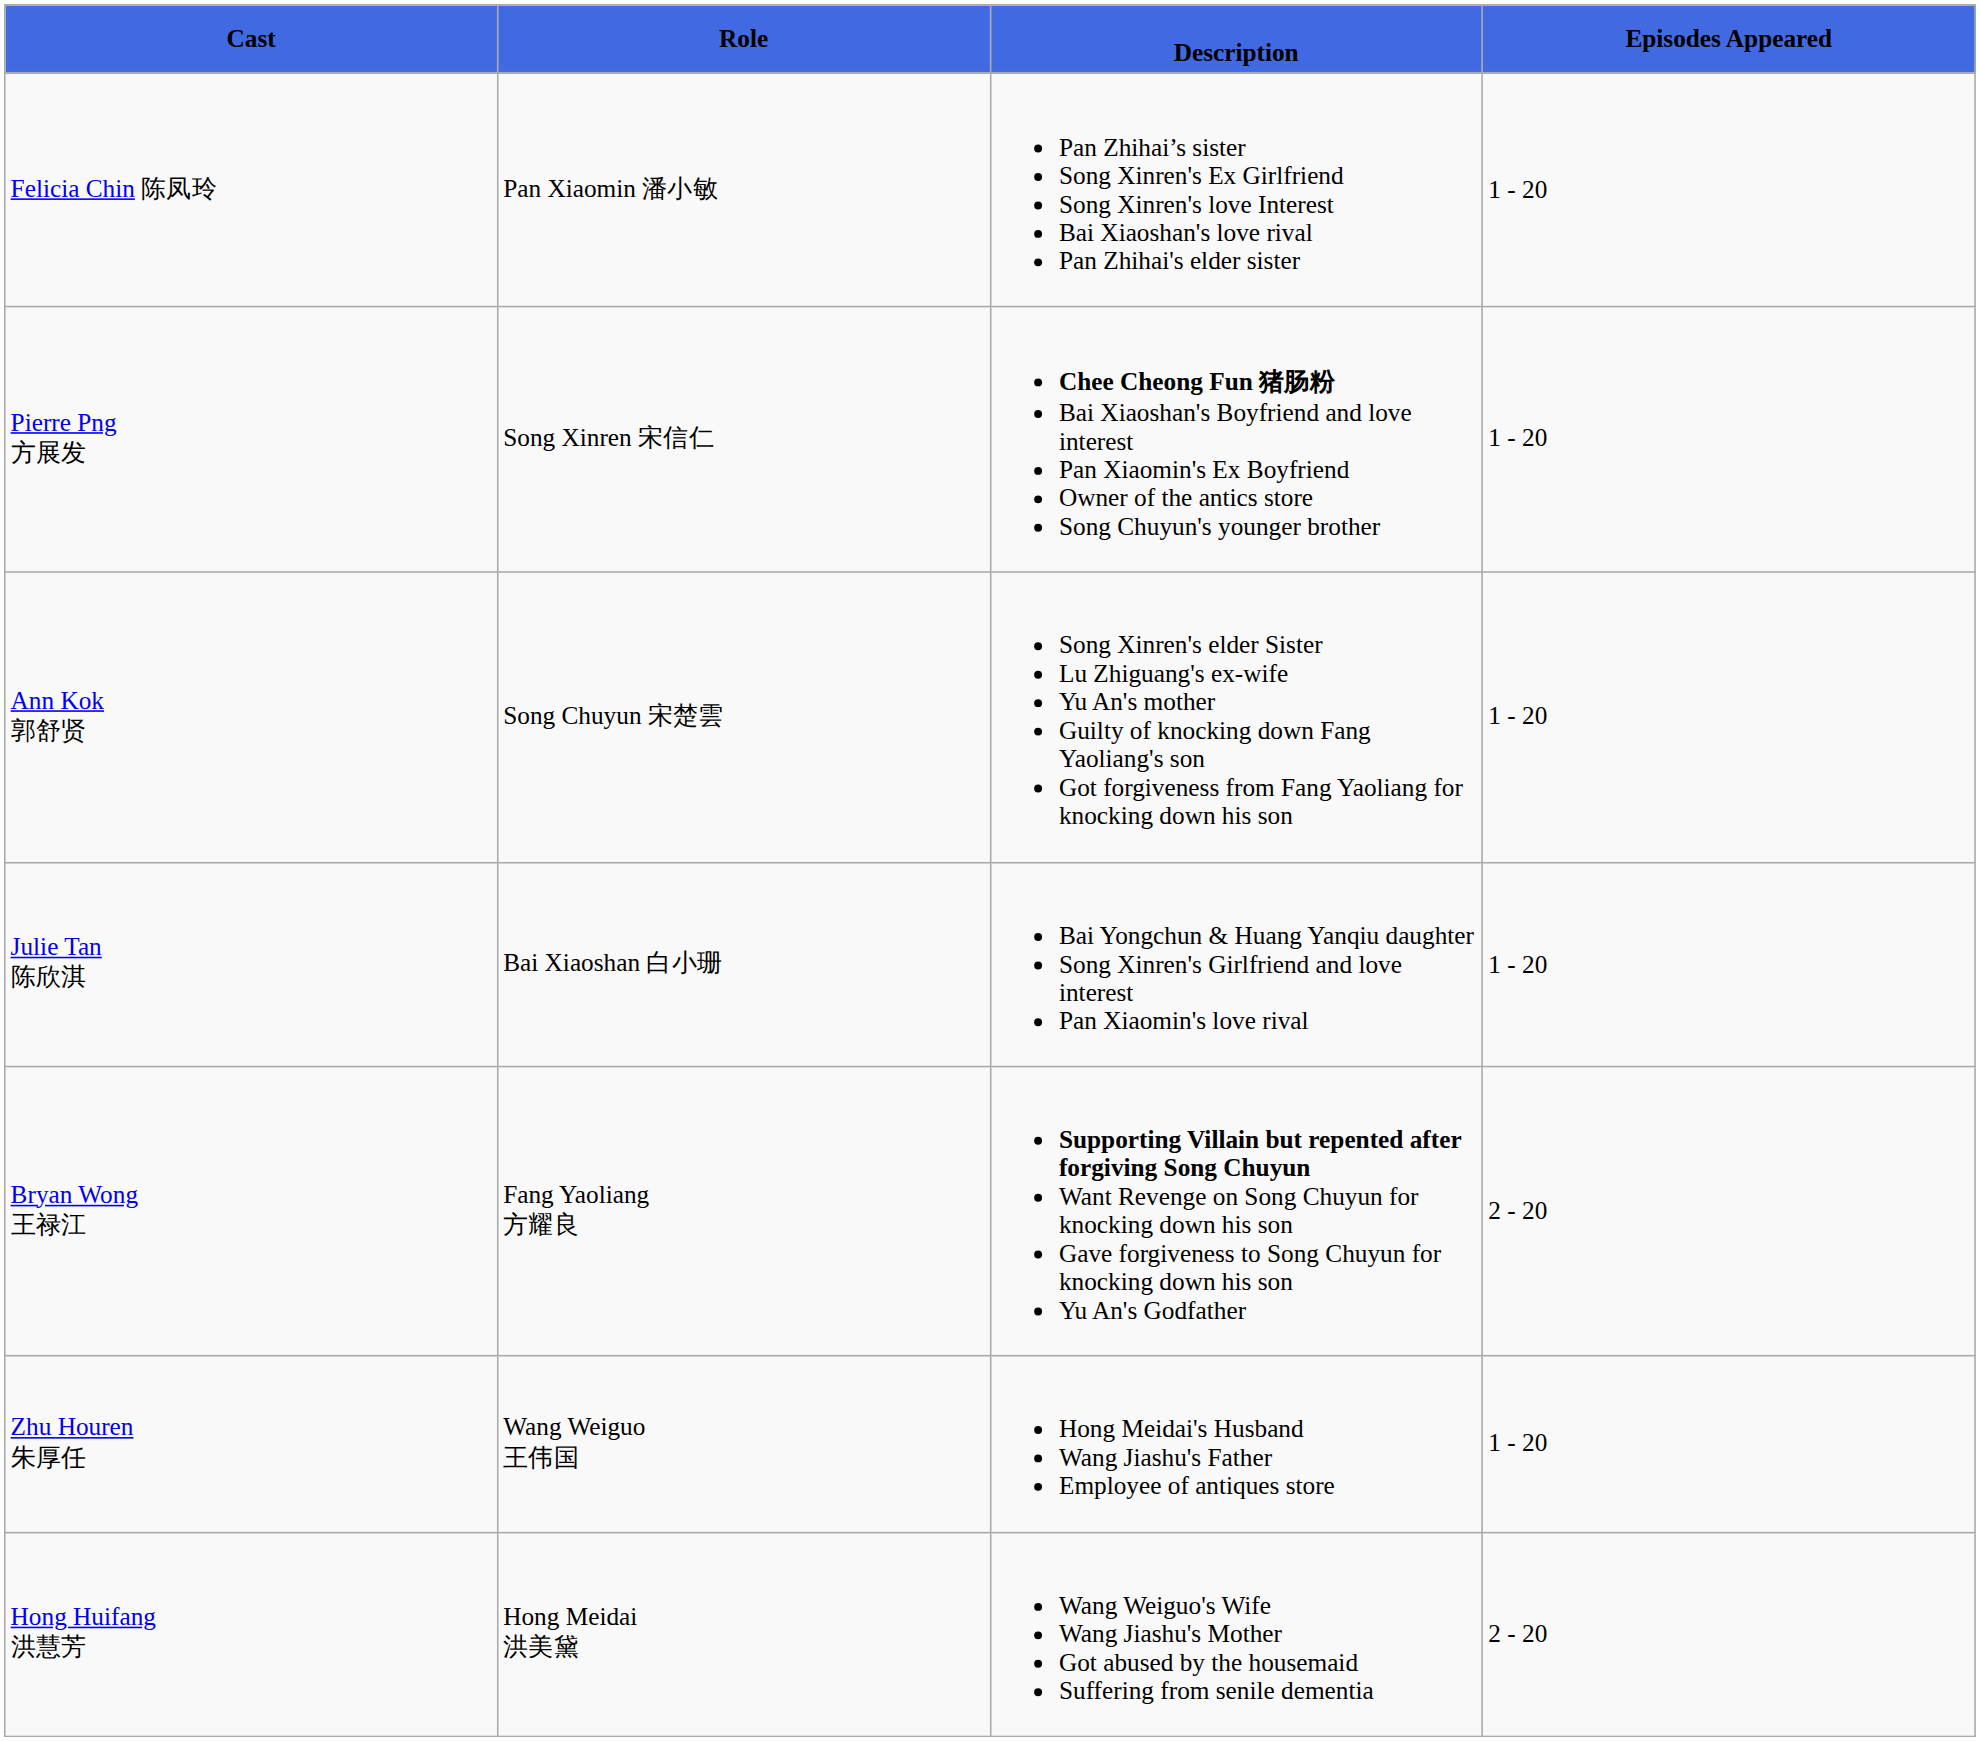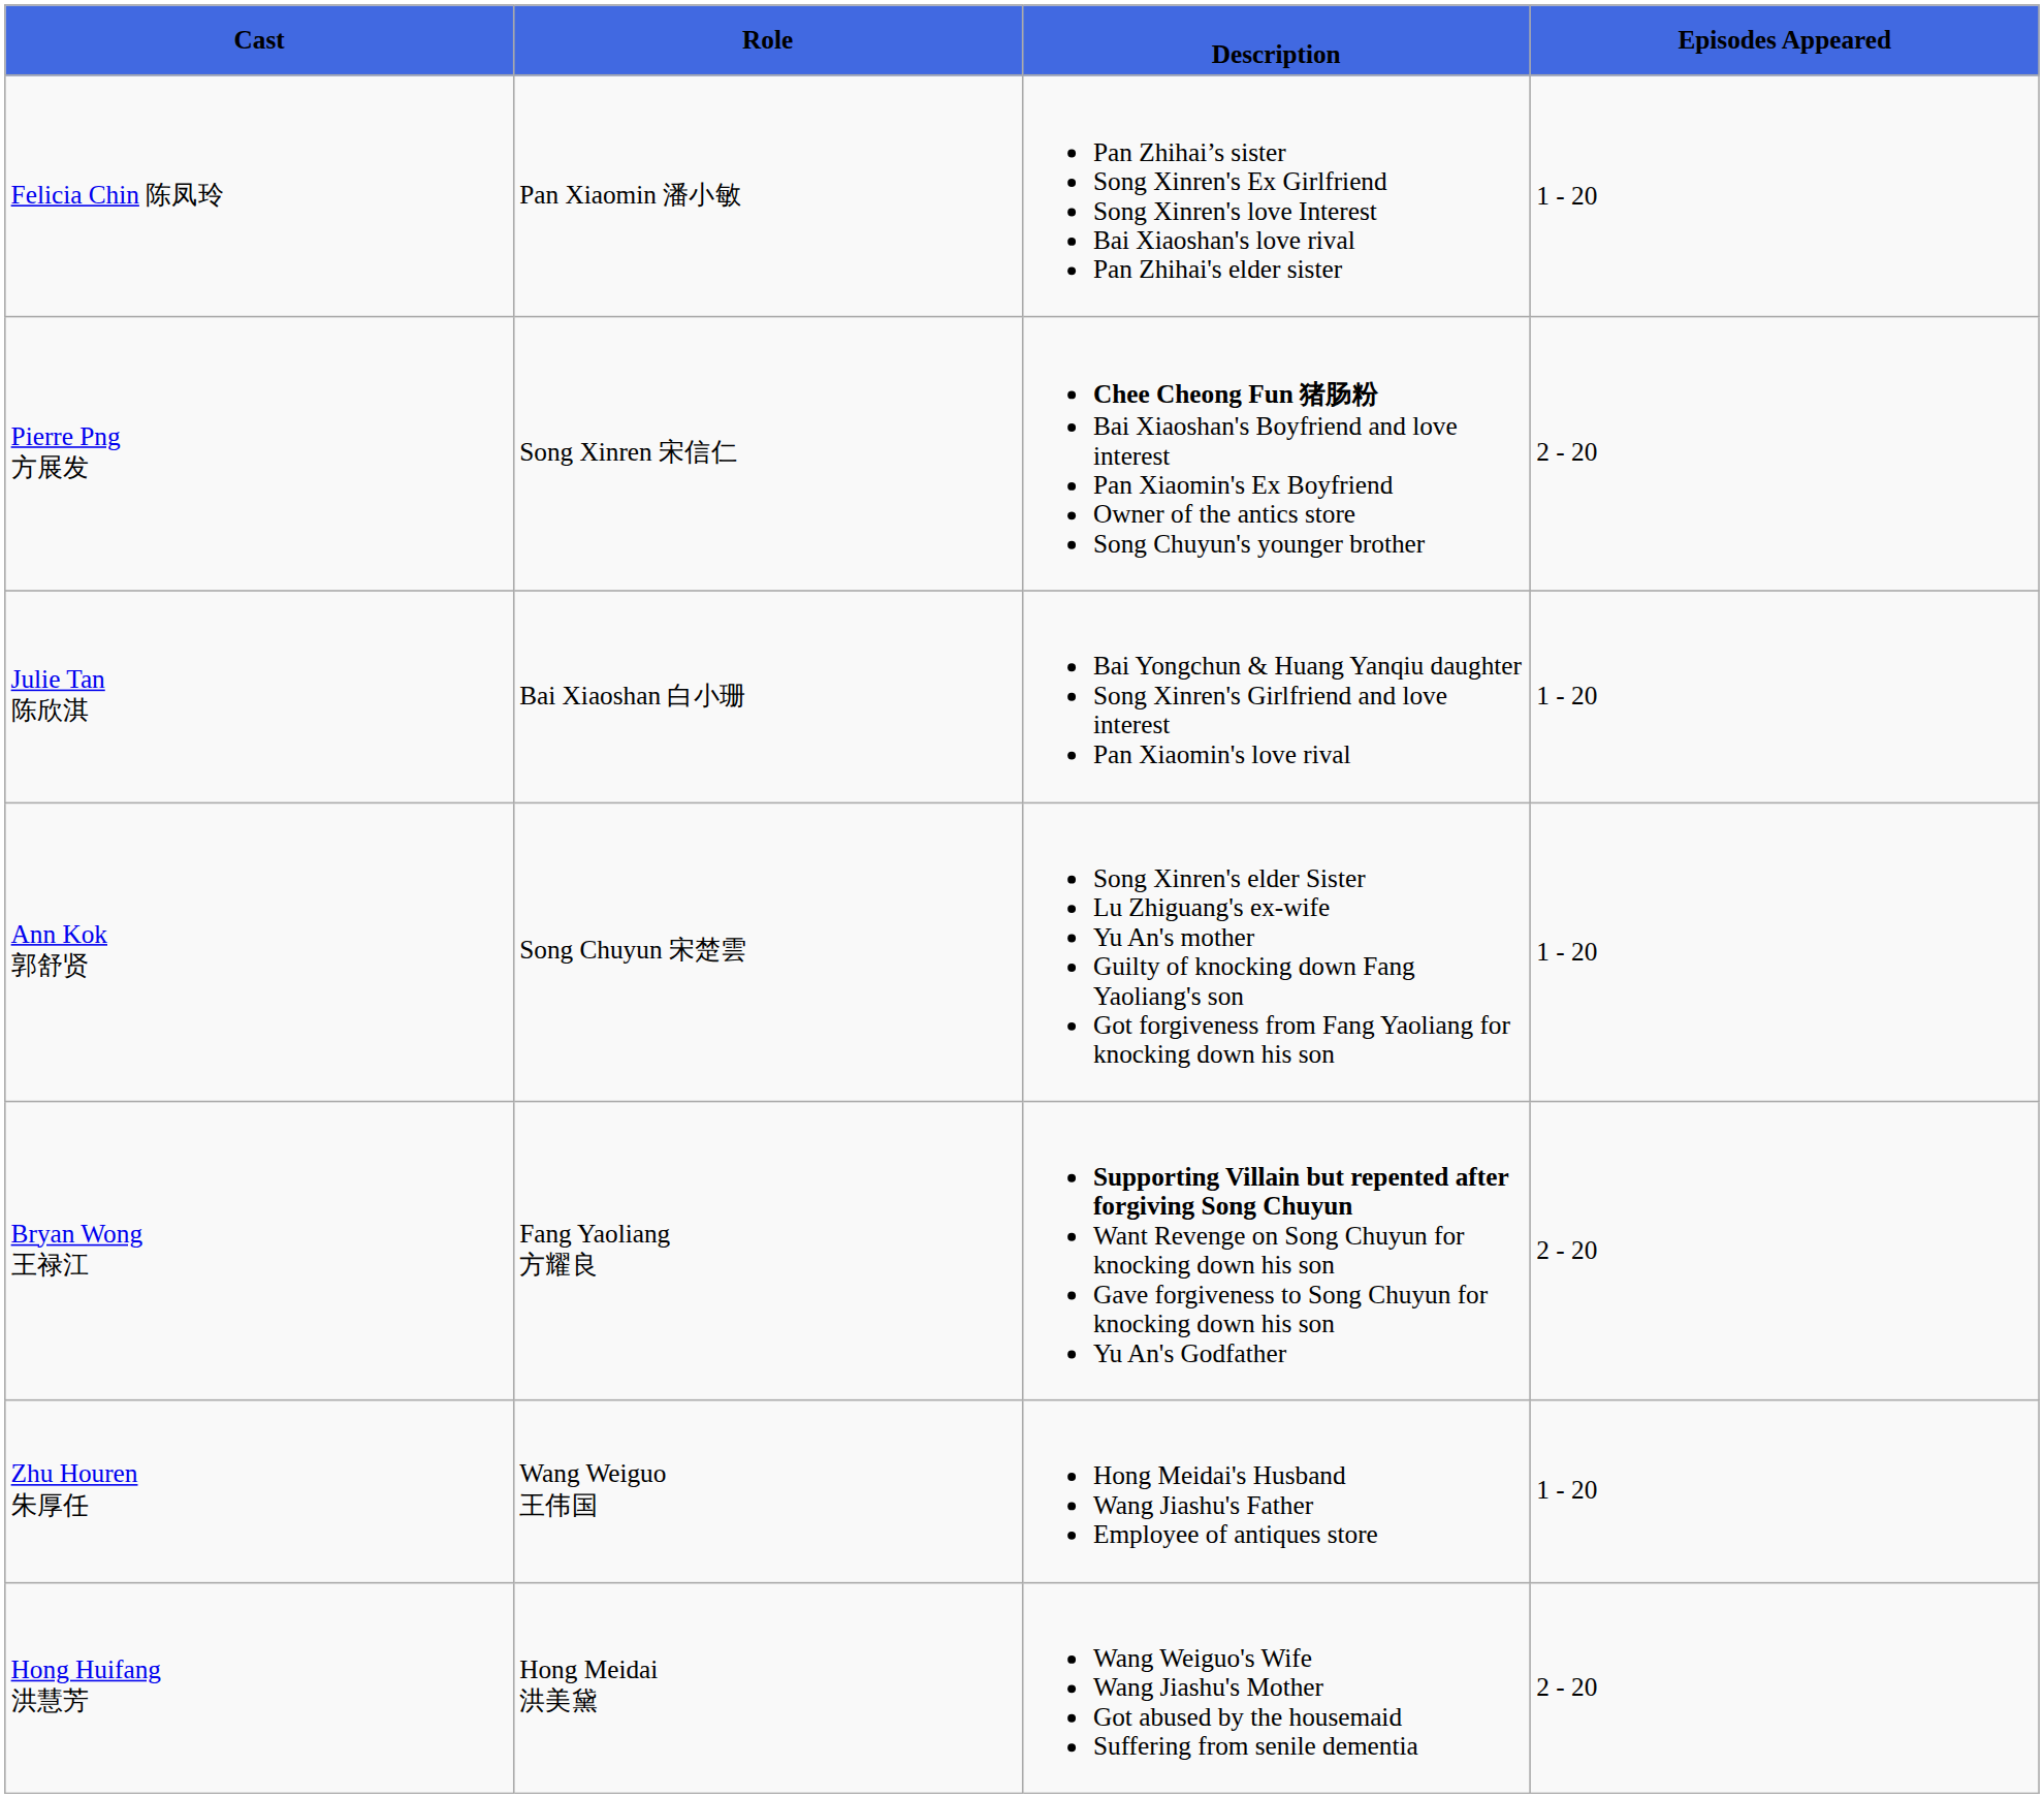 <table class="wikitable">
 <tr>
 <th style="background:RoyalBlue; width:17%">Cast</th>
 <th style="background:RoyalBlue; width:17%">Role</th>
 <th style="background:RoyalBlue; width:17%"><br>Description</th>
 <th style="background:RoyalBlue; width:17%">Episodes Appeared</th>
 </tr>
 <tr>
 <td><a href='#'>Felicia Chin</a> 陈凤玲</td>
 <td>Pan Xiaomin 潘小敏</td>
 <td><br><ul><li>Pan Zhihai’s sister</li><li>Song Xinren's Ex Girlfriend</li><li>Song Xinren's love Interest</li><li>Bai Xiaoshan's love rival</li><li>Pan Zhihai's elder sister</li></ul></td>
 <td>1 - 20</td>
 </tr>
 <tr>
 <td><a href='#'>Pierre Png</a> <br> 方展发</td>
 <td>Song Xinren 宋信仁</td>
 <td><br><ul><li><strong>Chee Cheong Fun 猪肠粉</strong></li><li>Bai Xiaoshan's Boyfriend and love interest</li><li>Pan Xiaomin's Ex Boyfriend</li><li>Owner of the antics store</li><li>Song Chuyun's younger brother</li></ul></td>
+<td>2 - 20</td>
+</tr>
+<tr>
+<td><a href='#'>Julie Tan</a> <br> 陈欣淇</td>
+<td>Bai Xiaoshan 白小珊</td>
+<td><br><ul><li>Bai Yongchun & Huang Yanqiu daughter</li><li>Song Xinren's Girlfriend and love interest</li><li>Pan Xiaomin's love rival</li></ul></td>
 <td>1 - 20</td>
 </tr>
 <tr>
 <td><a href='#'>Ann Kok</a> <br> 郭舒贤</td>
 <td>Song Chuyun 宋楚雲</td>
 <td><br><ul><li>Song Xinren's elder Sister</li><li>Lu Zhiguang's ex-wife</li><li>Yu An's mother</li><li>Guilty of knocking down Fang Yaoliang's son</li><li>Got forgiveness from Fang Yaoliang for knocking down his son</li></ul></td>
-<td>1 - 20</td>
-</tr>
-<tr>
-<td><a href='#'>Julie Tan</a> <br> 陈欣淇</td>
-<td>Bai Xiaoshan 白小珊</td>
-<td><br><ul><li>Bai Yongchun & Huang Yanqiu daughter</li><li>Song Xinren's Girlfriend and love interest</li><li>Pan Xiaomin's love rival</li></ul></td>
 <td>1 - 20</td>
 </tr>
 <tr>
 <td><a href='#'>Bryan Wong</a> <br> 王禄江</td>
 <td>Fang Yaoliang <br> 方耀良</td>
 <td><br><ul><li><strong>Supporting Villain but repented after forgiving Song Chuyun</strong></li><li>Want Revenge on Song Chuyun for knocking down his son</li><li>Gave forgiveness to Song Chuyun for knocking down his son</li><li>Yu An's Godfather</li></ul></td>
 <td>2 - 20</td>
 </tr>
 <tr>
 <td><a href='#'>Zhu Houren</a> <br> 朱厚任</td>
 <td>Wang Weiguo <br> 王伟国</td>
 <td><br><ul><li>Hong Meidai's Husband</li><li>Wang Jiashu's Father</li><li>Employee of antiques store</li></ul></td>
 <td>1 - 20</td>
 </tr>
 <tr>
 <td><a href='#'>Hong Huifang</a> <br> 洪慧芳</td>
 <td>Hong Meidai <br> 洪美黛</td>
 <td><br><ul><li>Wang Weiguo's Wife</li><li>Wang Jiashu's Mother</li><li>Got abused by the housemaid</li><li>Suffering from senile dementia</li></ul></td>
 <td>2 - 20</td>
 </tr>
 </table>
